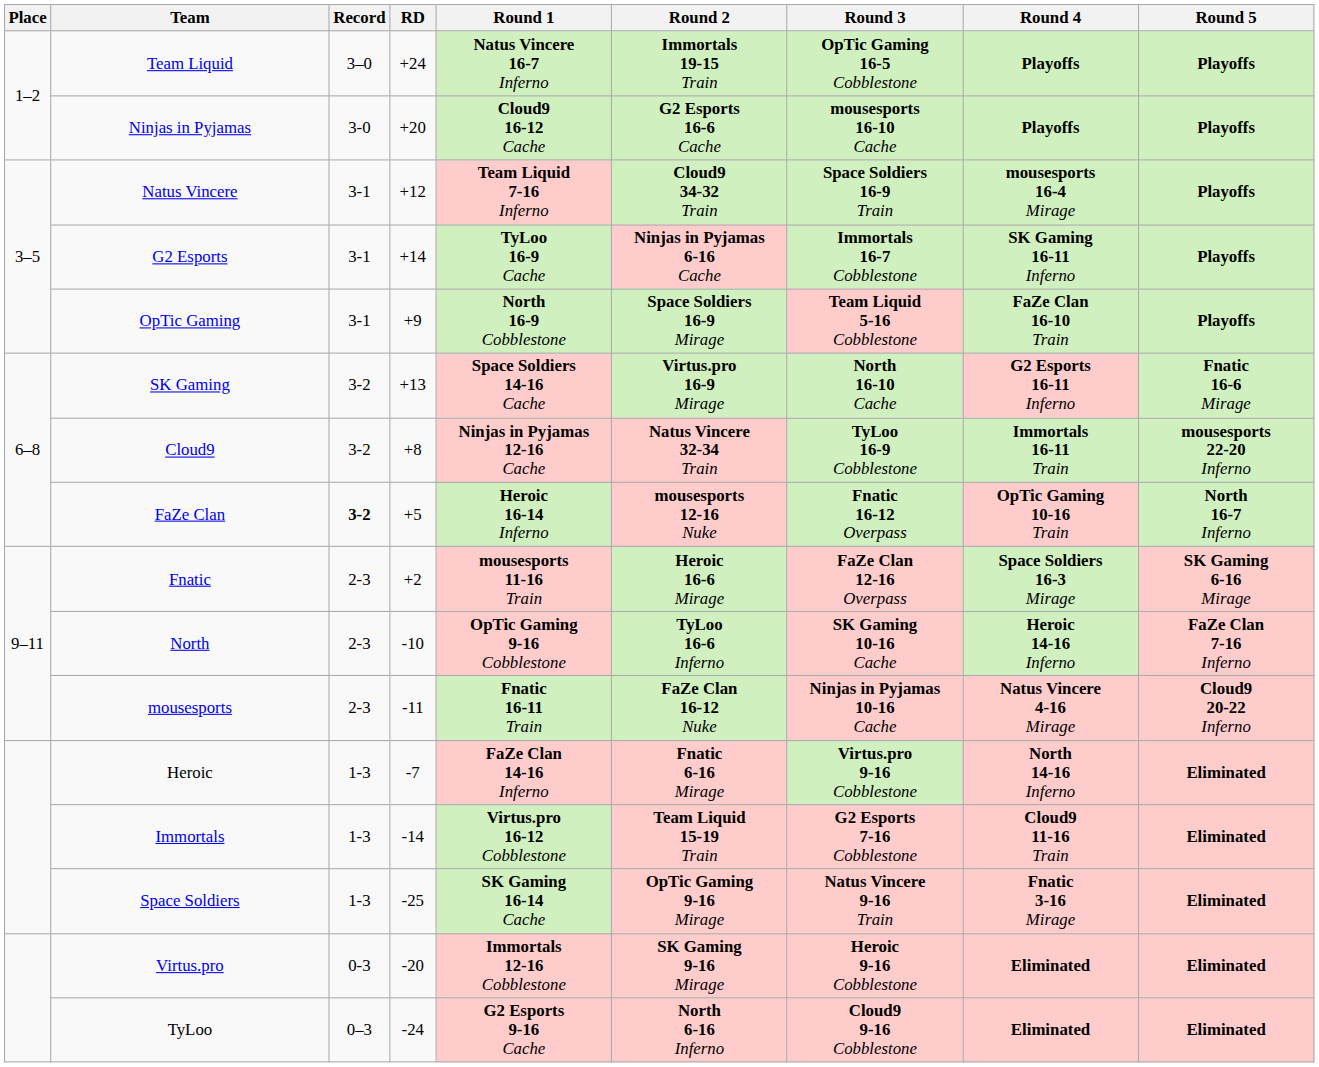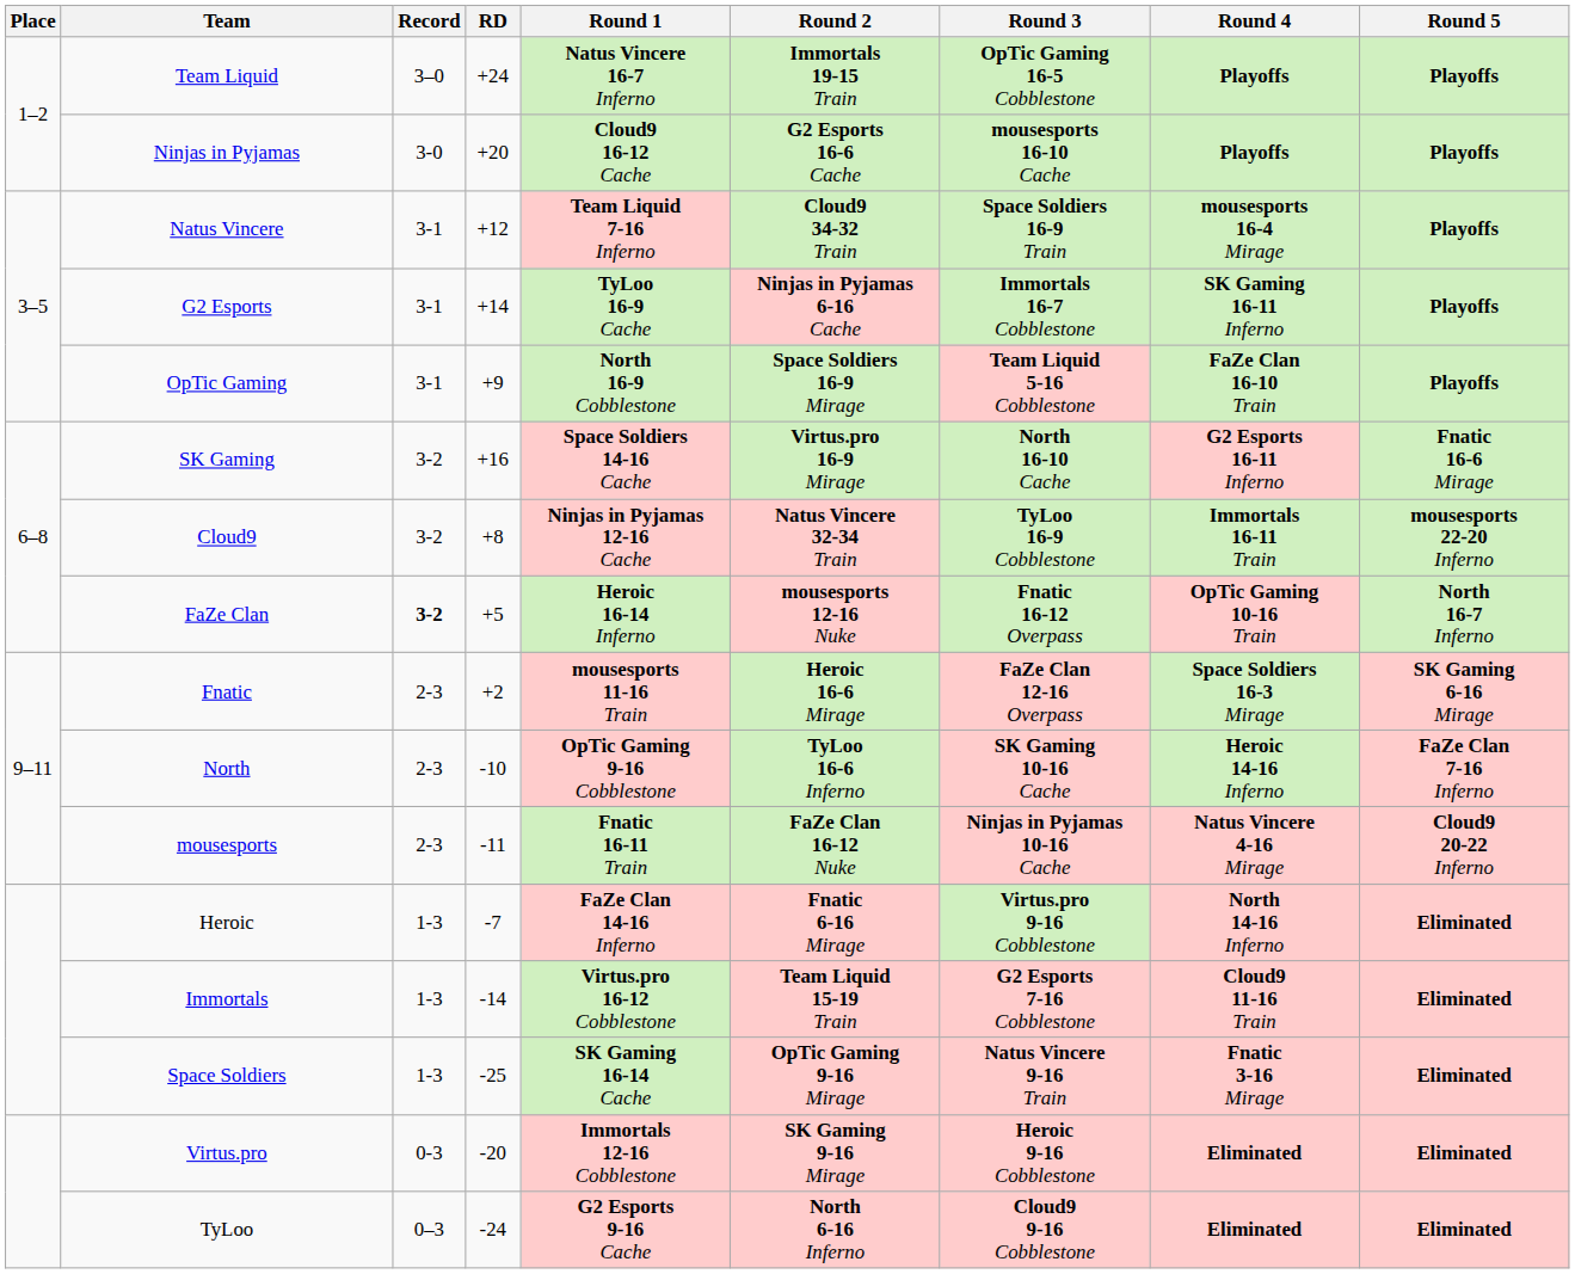 <table class="wikitable" style="text-align: center;">
 <tr>
 <th width="20px">Place</th>
 <th width="450px">Team</th>
 <th width="50px">Record</th>
 <th width="50px">RD</th>
 <th width="240px">Round 1</th>
 <th width="240px">Round 2</th>
 <th width="240px">Round 3</th>
 <th width="240px">Round 4</th>
 <th width="240px">Round 5</th>
 </tr>
 <tr>
 <td rowspan="2">1–2</td>
 <td><a href='#'>Team Liquid</a></td>
 <td>3–0</td>
 <td>+24</td>
 <td style="background: #D0F0C0;"><strong>Natus Vincere<br>16-7</strong><br><em>Inferno</em></td>
 <td style="background: #D0F0C0;"><strong>Immortals<br>19-15</strong><br><em>Train</em></td>
 <td style="background: #D0F0C0;"><strong>OpTic Gaming<br>16-5</strong><br><em>Cobblestone</em></td>
 <td style="background: #D0F0C0;"><strong>Playoffs</strong></td>
 <td style="background: #D0F0C0;"><strong>Playoffs</strong></td>
 </tr>
 <tr>
 <td><a href='#'>Ninjas in Pyjamas</a></td>
 <td>3-0</td>
 <td>+20</td>
 <td style="background: #D0F0C0;"><strong>Cloud9<br>16-12</strong><br><em>Cache</em></td>
 <td style="background: #D0F0C0;"><strong>G2 Esports<br>16-6</strong><br><em>Cache</em></td>
 <td style="background: #D0F0C0;"><strong>mousesports<br>16-10</strong><br><em>Cache</em></td>
 <td style="background: #D0F0C0;"><strong>Playoffs</strong></td>
 <td style="background: #D0F0C0;"><strong>Playoffs</strong></td>
 </tr>
 <tr>
 <td rowspan="3">3–5</td>
 <td><a href='#'>Natus Vincere</a></td>
 <td>3-1</td>
 <td>+12</td>
 <td style="background: #FFCCCC;"><strong>Team Liquid<br>7-16</strong><br><em>Inferno</em></td>
 <td style="background: #D0F0C0;"><strong>Cloud9<br>34-32</strong><br><em>Train</em></td>
 <td style="background: #D0F0C0;"><strong>Space Soldiers<br>16-9</strong><br><em>Train</em></td>
 <td style="background: #D0F0C0;"><strong>mousesports<br>16-4</strong><br><em>Mirage</em></td>
 <td style="background: #D0F0C0;"><strong>Playoffs</strong></td>
 </tr>
 <tr>
 <td><a href='#'>G2 Esports</a></td>
 <td>3-1</td>
 <td>+14</td>
 <td style="background: #D0F0C0;"><strong>TyLoo<br>16-9</strong><br><em>Cache</em></td>
 <td style="background: #FFCCCC;"><strong>Ninjas in Pyjamas<br>6-16</strong><br><em>Cache</em></td>
 <td style="background: #D0F0C0;"><strong>Immortals<br>16-7</strong><br><em>Cobblestone</em></td>
 <td style="background: #D0F0C0;"><strong>SK Gaming<br>16-11</strong><br><em>Inferno</em></td>
 <td style="background: #D0F0C0;"><strong>Playoffs</strong></td>
 </tr>
 <tr>
 <td><a href='#'>OpTic Gaming</a></td>
 <td>3-1</td>
 <td>+9</td>
 <td style="background: #D0F0C0;"><strong>North<br>16-9</strong><br><em>Cobblestone</em></td>
 <td style="background: #D0F0C0;"><strong>Space Soldiers<br>16-9</strong><br><em>Mirage</em></td>
 <td style="background: #FFCCCC;"><strong>Team Liquid<br>5-16</strong><br><em>Cobblestone</em></td>
 <td style="background: #D0F0C0;"><strong>FaZe Clan<br>16-10</strong><br><em>Train</em></td>
 <td style="background: #D0F0C0;"><strong>Playoffs</strong></td>
 </tr>
 <tr>
 <td rowspan="3">6–8</td>
 <td><a href='#'>SK Gaming</a></td>
 <td>3-2</td>
-<td>+13</td>
+<td>+16</td>
 <td style="background: #FFCCCC;"><strong>Space Soldiers<br>14-16</strong><br><em>Cache</em></td>
 <td style="background: #D0F0C0;"><strong>Virtus.pro<br>16-9</strong><br><em>Mirage</em></td>
 <td style="background: #D0F0C0;"><strong>North<br>16-10</strong><br><em>Cache</em></td>
 <td style="background: #FFCCCC;"><strong>G2 Esports<br>16-11</strong><br><em>Inferno</em></td>
 <td style="background: #D0F0C0;"><strong>Fnatic<br>16-6</strong><br><em>Mirage</em></td>
 </tr>
 <tr>
 <td><a href='#'>Cloud9</a></td>
 <td>3-2</td>
 <td>+8</td>
 <td style="background: #FFCCCC;"><strong>Ninjas in Pyjamas<br>12-16</strong><br><em>Cache</em></td>
 <td style="background: #FFCCCC;"><strong>Natus Vincere<br>32-34</strong><br><em>Train</em></td>
 <td style="background: #D0F0C0;"><strong>TyLoo<br>16-9</strong><br><em>Cobblestone</em></td>
 <td style="background: #D0F0C0;"><strong>Immortals<br>16-11</strong><br><em>Train</em></td>
 <td style="background: #D0F0C0;"><strong>mousesports<br>22-20</strong><br><em>Inferno</em></td>
 </tr>
 <tr>
 <td><a href='#'>FaZe Clan</a></td>
 <td><strong>3-2</strong></td>
 <td>+5</td>
 <td style="background: #D0F0C0;"><strong>Heroic<br>16-14</strong><br><em>Inferno</em></td>
 <td style="background: #FFCCCC;"><strong>mousesports<br>12-16</strong><br><em>Nuke</em></td>
 <td style="background: #D0F0C0;"><strong>Fnatic<br>16-12</strong><br><em>Overpass</em></td>
 <td style="background: #FFCCCC;"><strong>OpTic Gaming<br>10-16</strong><br><em>Train</em></td>
 <td style="background: #D0F0C0;"><strong>North<br>16-7</strong><br><em>Inferno</em></td>
 </tr>
 <tr>
 <td rowspan="3">9–11</td>
 <td><a href='#'>Fnatic</a></td>
 <td>2-3</td>
 <td>+2</td>
 <td style="background: #FFCCCC;"><strong>mousesports<br>11-16</strong><br><em>Train</em></td>
 <td style="background: #D0F0C0;"><strong>Heroic<br>16-6</strong><br><em>Mirage</em></td>
 <td style="background: #FFCCCC;"><strong>FaZe Clan<br>12-16</strong><br><em>Overpass</em></td>
 <td style="background: #D0F0C0;"><strong>Space Soldiers<br>16-3</strong><br><em>Mirage</em></td>
 <td style="background: #FFCCCC;"><strong>SK Gaming<br>6-16</strong><br><em>Mirage</em></td>
 </tr>
 <tr>
 <td><a href='#'>North</a></td>
 <td>2-3</td>
 <td>-10</td>
 <td style="background: #FFCCCC;"><strong>OpTic Gaming<br>9-16</strong><br><em>Cobblestone</em></td>
 <td style="background: #D0F0C0;"><strong>TyLoo<br>16-6</strong><br><em>Inferno</em></td>
 <td style="background: #FFCCCC;"><strong>SK Gaming<br>10-16</strong><br><em>Cache</em></td>
 <td style="background: #D0F0C0;"><strong>Heroic<br>14-16</strong><br><em>Inferno</em></td>
 <td style="background: #FFCCCC;"><strong>FaZe Clan<br>7-16</strong><br><em>Inferno</em></td>
 </tr>
 <tr>
 <td><a href='#'>mousesports</a></td>
 <td>2-3</td>
 <td>-11</td>
 <td style="background: #D0F0C0;"><strong>Fnatic<br>16-11</strong><br><em>Train</em></td>
 <td style="background: #D0F0C0;"><strong>FaZe Clan<br>16-12</strong><br><em>Nuke</em></td>
 <td style="background: #FFCCCC;"><strong>Ninjas in Pyjamas<br>10-16</strong><br><em>Cache</em></td>
 <td style="background: #FFCCCC;"><strong>Natus Vincere<br>4-16</strong><br><em>Mirage</em></td>
 <td style="background: #FFCCCC;"><strong>Cloud9<br>20-22</strong><br><em>Inferno</em></td>
 </tr>
 <tr>
 <td rowspan="3"></td>
 <td>Heroic</td>
 <td>1-3</td>
 <td>-7</td>
 <td style="background: #FFCCCC;"><strong>FaZe Clan<br>14-16</strong><br><em>Inferno</em></td>
 <td style="background: #FFCCCC;"><strong>Fnatic<br>6-16</strong><br><em>Mirage</em></td>
 <td style="background: #D0F0C0;"><strong>Virtus.pro<br>9-16</strong><br><em>Cobblestone</em></td>
 <td style="background: #FFCCCC;"><strong>North<br>14-16</strong><br><em>Inferno</em></td>
 <td style="background: #FFCCCC;"><strong>Eliminated</strong></td>
 </tr>
 <tr>
 <td><a href='#'>Immortals</a></td>
 <td>1-3</td>
 <td>-14</td>
 <td style="background: #D0F0C0;"><strong>Virtus.pro<br>16-12</strong><br><em>Cobblestone</em></td>
 <td style="background: #FFCCCC;"><strong>Team Liquid<br>15-19</strong><br><em>Train</em></td>
 <td style="background: #FFCCCC;"><strong>G2 Esports<br>7-16</strong><br><em>Cobblestone</em></td>
 <td style="background: #FFCCCC;"><strong>Cloud9<br>11-16</strong><br><em>Train</em></td>
 <td style="background: #FFCCCC;"><strong>Eliminated</strong></td>
 </tr>
 <tr>
 <td><a href='#'>Space Soldiers</a></td>
 <td>1-3</td>
 <td>-25</td>
 <td style="background: #D0F0C0;"><strong>SK Gaming<br>16-14</strong><br><em>Cache</em></td>
 <td style="background: #FFCCCC;"><strong>OpTic Gaming<br>9-16</strong><br><em>Mirage</em></td>
 <td style="background: #FFCCCC;"><strong>Natus Vincere<br>9-16</strong><br><em>Train</em></td>
 <td style="background: #FFCCCC;"><strong>Fnatic<br>3-16</strong><br><em>Mirage</em></td>
 <td style="background: #FFCCCC;"><strong>Eliminated</strong></td>
 </tr>
 <tr>
 <td rowspan="2"></td>
 <td><a href='#'>Virtus.pro</a></td>
 <td>0-3</td>
 <td>-20</td>
 <td style="background: #FFCCCC;"><strong>Immortals<br>12-16</strong><br><em>Cobblestone</em></td>
 <td style="background: #FFCCCC;"><strong>SK Gaming<br>9-16</strong><br><em>Mirage</em></td>
 <td style="background: #FFCCCC;"><strong>Heroic<br>9-16</strong><br><em>Cobblestone</em></td>
 <td style="background: #FFCCCC;"><strong>Eliminated</strong></td>
 <td style="background: #FFCCCC;"><strong>Eliminated</strong></td>
 </tr>
 <tr>
 <td>TyLoo</td>
 <td>0–3</td>
 <td>-24</td>
 <td style="background: #FFCCCC;"><strong>G2 Esports<br>9-16</strong><br><em>Cache</em></td>
 <td style="background: #FFCCCC;"><strong>North<br>6-16</strong><br><em>Inferno</em></td>
 <td style="background: #FFCCCC;"><strong>Cloud9<br>9-16</strong><br><em>Cobblestone</em></td>
 <td style="background: #FFCCCC;"><strong>Eliminated</strong></td>
 <td style="background: #FFCCCC;"><strong>Eliminated</strong></td>
 </tr>
 </table>
